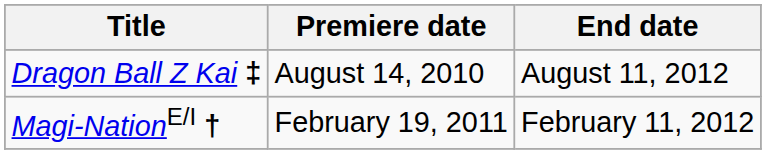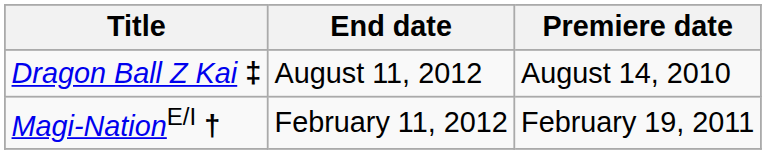 <table class="wikitable sortable">
 <tr>
 <th>Title</th>
+<th>End date</th>
 <th>Premiere date</th>
-<th>End date</th>
 </tr>
 <tr>
 <td><em><a href='#'>Dragon Ball Z Kai</a></em> <strong>‡</strong></td>
+<td>August 11, 2012</td>
 <td>August 14, 2010</td>
-<td>August 11, 2012</td>
 </tr>
 <tr>
 <td><em><a href='#'>Magi-Nation</a></em><sup>E/I</sup> <strong>†</strong></td>
+<td>February 11, 2012</td>
 <td>February 19, 2011</td>
-<td>February 11, 2012</td>
 </tr>
 </table>
